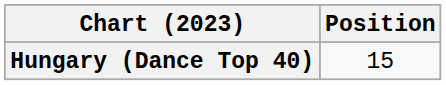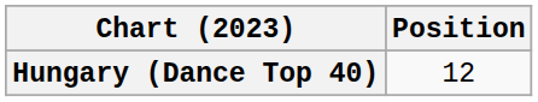 <table class="wikitable plainrowheaders" style="text-align:center">
 <tr>
 <th scope="col">Chart (2023)</th>
 <th scope="col">Position</th>
 </tr>
 <tr>
 <th scope="row">Hungary (Dance Top 40)</th>
-<td>15</td>
+<td>12</td>
 </tr>
 </table>
